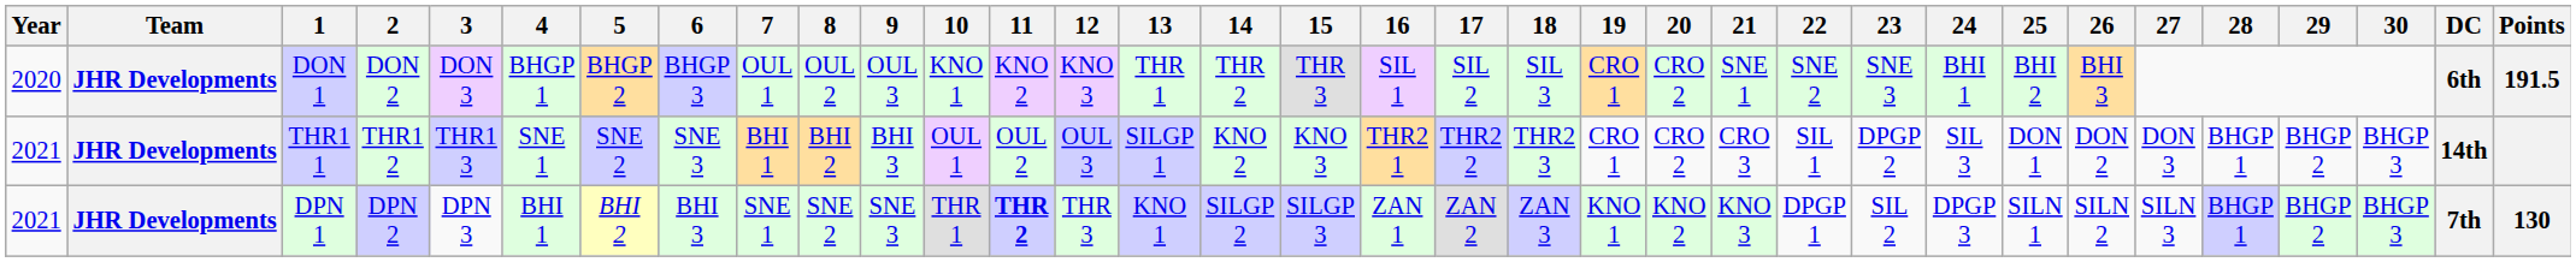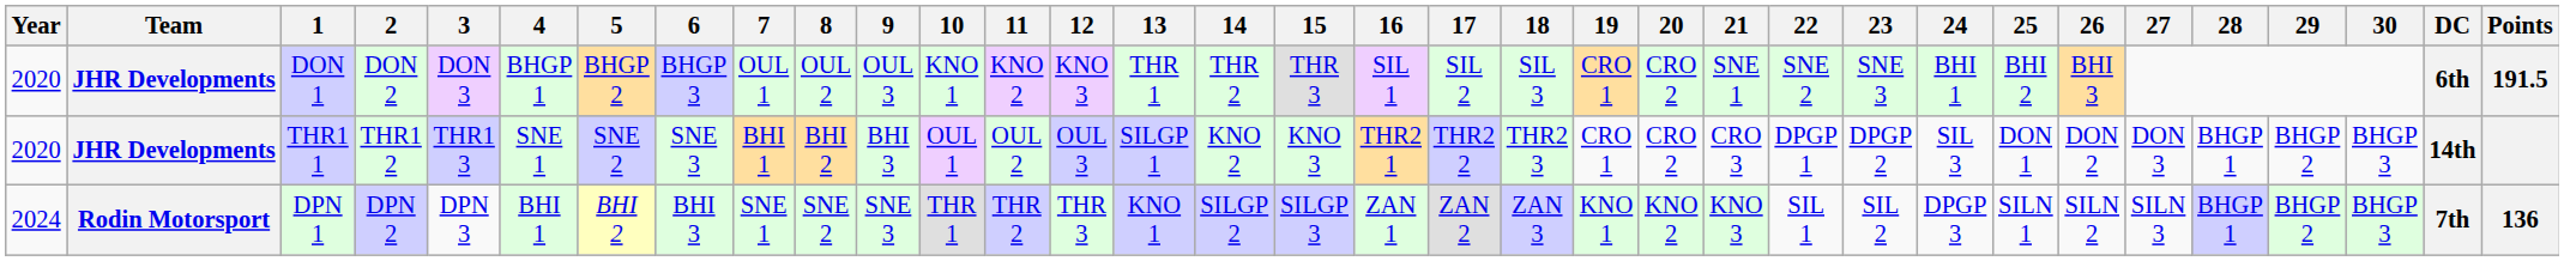 <table class="wikitable" style="text-align:center; font-size:85%">
 <tr>
 <th>Year</th>
 <th>Team</th>
 <th>1</th>
 <th>2</th>
 <th>3</th>
 <th>4</th>
 <th>5</th>
 <th>6</th>
 <th>7</th>
 <th>8</th>
 <th>9</th>
 <th>10</th>
 <th>11</th>
 <th>12</th>
 <th>13</th>
 <th>14</th>
 <th>15</th>
 <th>16</th>
 <th>17</th>
 <th>18</th>
 <th>19</th>
 <th>20</th>
 <th>21</th>
 <th>22</th>
 <th>23</th>
 <th>24</th>
 <th>25</th>
 <th>26</th>
 <th>27</th>
 <th>28</th>
 <th>29</th>
 <th>30</th>
 <th>DC</th>
 <th>Points</th>
 </tr>
 <tr>
 <td><a href='#'>2020</a></td>
 <th nowrap><a href='#'>JHR Developments</a></th>
 <td style="background:#CFCFFF;"><a href='#'>DON<br>1</a><br></td>
 <td style="background:#DFFFDF;"><a href='#'>DON<br>2</a><br></td>
 <td style="background:#EFCFFF;"><a href='#'>DON<br>3</a><br></td>
 <td style="background:#DFFFDF;"><a href='#'>BHGP<br>1</a><br></td>
 <td style="background:#FFDF9F;"><a href='#'>BHGP<br>2</a><br></td>
 <td style="background:#CFCFFF;"><a href='#'>BHGP<br>3</a><br></td>
 <td style="background:#DFFFDF;"><a href='#'>OUL<br>1</a><br></td>
 <td style="background:#DFFFDF;"><a href='#'>OUL<br>2</a><br></td>
 <td style="background:#DFFFDF;"><a href='#'>OUL<br>3</a><br></td>
 <td style="background:#DFFFDF;"><a href='#'>KNO<br>1</a><br></td>
 <td style="background:#EFCFFF;"><a href='#'>KNO<br>2</a><br></td>
 <td style="background:#EFCFFF;"><a href='#'>KNO<br>3</a><br></td>
 <td style="background:#DFFFDF;"><a href='#'>THR<br>1</a><br></td>
 <td style="background:#DFFFDF;"><a href='#'>THR<br>2</a><br></td>
 <td style="background:#DFDFDF;"><a href='#'>THR<br>3</a><br></td>
 <td style="background:#EFCFFF;"><a href='#'>SIL<br>1</a><br></td>
 <td style="background:#DFFFDF;"><a href='#'>SIL<br>2</a><br></td>
 <td style="background:#DFFFDF;"><a href='#'>SIL<br>3</a><br></td>
 <td style="background:#FFDF9F;"><a href='#'>CRO<br>1</a><br></td>
 <td style="background:#DFFFDF;"><a href='#'>CRO<br>2</a><br></td>
 <td style="background:#DFFFDF;"><a href='#'>SNE<br>1</a><br></td>
 <td style="background:#DFFFDF;"><a href='#'>SNE<br>2</a><br></td>
 <td style="background:#DFFFDF;"><a href='#'>SNE<br>3</a><br></td>
 <td style="background:#DFFFDF;"><a href='#'>BHI<br>1</a><br></td>
 <td style="background:#DFFFDF;"><a href='#'>BHI<br>2</a><br></td>
 <td style="background:#FFDF9F;"><a href='#'>BHI<br>3</a><br></td>
 <td colspan=4></td>
 <th>6th</th>
 <th>191.5</th>
 </tr>
 <tr>
-<td><a href='#'>2021</a></td>
+<td><a href='#'>2020</a></td>
 <th nowrap><a href='#'>JHR Developments</a></th>
 <td style="background:#CFCFFF;"><a href='#'>THR1<br>1</a><br></td>
 <td style="background:#DFFFDF;"><a href='#'>THR1<br>2</a><br></td>
 <td style="background:#CFCFFF;"><a href='#'>THR1<br>3</a><br></td>
 <td style="background:#DFFFDF;"><a href='#'>SNE<br>1</a><br></td>
 <td style="background:#CFCFFF;"><a href='#'>SNE<br>2</a><br></td>
 <td style="background:#DFFFDF;"><a href='#'>SNE<br>3</a><br></td>
 <td style="background:#FFDF9F;"><a href='#'>BHI<br>1</a><br></td>
 <td style="background:#FFDF9F;"><a href='#'>BHI<br>2</a><br></td>
 <td style="background:#DFFFDF;"><a href='#'>BHI<br>3</a><br></td>
 <td style="background:#EFCFFF;"><a href='#'>OUL<br>1</a><br></td>
 <td style="background:#DFFFDF;"><a href='#'>OUL<br>2</a><br></td>
 <td style="background:#CFCFFF;"><a href='#'>OUL<br>3</a><br></td>
 <td style="background:#CFCFFF;"><a href='#'>SILGP<br>1</a><br></td>
 <td style="background:#DFFFDF;"><a href='#'>KNO<br>2</a><br></td>
 <td style="background:#DFFFDF;"><a href='#'>KNO<br>3</a><br></td>
 <td style="background:#FFDF9F;"><a href='#'>THR2<br>1</a><br></td>
 <td style="background:#CFCFFF;"><a href='#'>THR2<br>2</a><br></td>
 <td style="background:#DFFFDF;"><a href='#'>THR2<br>3</a><br></td>
 <td style="background:#;"><a href='#'>CRO<br>1</a></td>
 <td style="background:#;"><a href='#'>CRO<br>2</a></td>
 <td style="background:#;"><a href='#'>CRO<br>3</a></td>
-<td style="background:#;"><a href='#'>SIL<br>1</a></td>
+<td style="background:#;"><a href='#'>DPGP<br>1</a><br></td>
 <td style="background:#;"><a href='#'>DPGP<br>2</a><br></td>
 <td style="background:#;"><a href='#'>SIL<br>3</a></td>
 <td style="background:#;"><a href='#'>DON<br>1</a></td>
 <td style="background:#;"><a href='#'>DON<br>2</a></td>
 <td style="background:#;"><a href='#'>DON<br>3</a></td>
 <td style="background:#;"><a href='#'>BHGP<br>1</a></td>
 <td style="background:#;"><a href='#'>BHGP<br>2</a></td>
 <td style="background:#;"><a href='#'>BHGP<br>3</a></td>
 <th>14th</th>
 <th></th>
 </tr>
 <tr>
-<td><a href='#'>2021</a></td>
-<th nowrap><a href='#'>JHR Developments</a></th>
+<td><a href='#'>2024</a></td>
+<th><a href='#'>Rodin Motorsport</a></th>
 <td style="background:#DFFFDF;"><a href='#'>DPN<br>1</a><br></td>
 <td style="background:#CFCFFF;"><a href='#'>DPN<br>2</a><br></td>
 <td style="background:#;"><a href='#'>DPN<br>3</a><br></td>
 <td style="background:#DFFFDF;"><a href='#'>BHI<br>1</a><br></td>
 <td style="background:#FFFFBF;"><em><a href='#'>BHI<br>2</a></em><br></td>
 <td style="background:#DFFFDF;"><a href='#'>BHI<br>3</a><br></td>
 <td style="background:#DFFFDF;"><a href='#'>SNE<br>1</a><br></td>
 <td style="background:#DFFFDF;"><a href='#'>SNE<br>2</a><br></td>
 <td style="background:#DFFFDF;"><a href='#'>SNE<br>3</a><br></td>
 <td style="background:#DFDFDF;"><a href='#'>THR<br>1</a><br></td>
-<td style="background:#CFCFFF;"><strong><a href='#'>THR<br>2</a><br></strong></td>
+<td style="background:#CFCFFF;"><a href='#'>THR<br>2</a><br></td>
 <td style="background:#DFFFDF;"><a href='#'>THR<br>3</a><br></td>
 <td style="background:#CFCFFF;"><a href='#'>KNO<br>1</a><br></td>
 <td style="background:#CFCFFF;"><a href='#'>SILGP<br>2</a><br></td>
 <td style="background:#CFCFFF;"><a href='#'>SILGP<br>3</a><br></td>
 <td style="background:#DFFFDF;"><a href='#'>ZAN<br>1</a><br></td>
 <td style="background:#DFDFDF;"><a href='#'>ZAN<br>2</a><br></td>
 <td style="background:#CFCFFF;"><a href='#'>ZAN<br>3</a><br></td>
 <td style="background:#DFFFDF;"><a href='#'>KNO<br>1</a><br></td>
 <td style="background:#DFFFDF;"><a href='#'>KNO<br>2</a><br></td>
 <td style="background:#DFFFDF;"><a href='#'>KNO<br>3</a><br></td>
-<td style="background:#;"><a href='#'>DPGP<br>1</a><br></td>
+<td style="background:#;"><a href='#'>SIL<br>1</a></td>
 <td style="background:#;"><a href='#'>SIL<br>2</a></td>
 <td style="background:#;"><a href='#'>DPGP<br>3</a><br></td>
 <td style="background:#;"><a href='#'>SILN<br>1</a><br></td>
 <td style="background:#;"><a href='#'>SILN<br>2</a><br></td>
 <td style="background:#;"><a href='#'>SILN<br>3</a><br></td>
 <td style="background:#CFCFFF;"><a href='#'>BHGP<br>1</a><br></td>
 <td style="background:#DFFFDF;"><a href='#'>BHGP<br>2</a><br></td>
 <td style="background:#DFFFDF;"><a href='#'>BHGP<br>3</a><br></td>
 <th>7th</th>
-<th>130</th>
+<th>136</th>
 </tr>
 </table>
